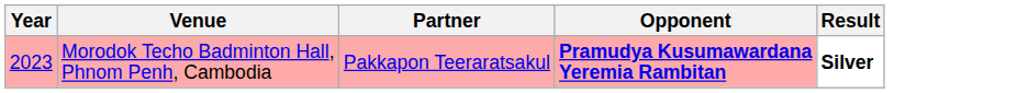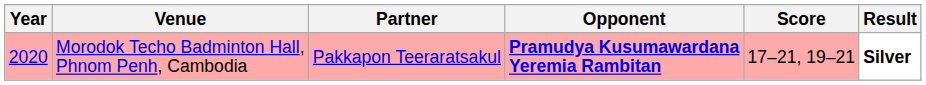 <table class="sortable wikitable" style="font-size: 90%">
 <tr>
 <th>Year</th>
 <th>Venue</th>
 <th>Partner</th>
 <th>Opponent</th>
+<th>Score</th>
 <th>Result</th>
 </tr>
 <tr style="background:#FFAAAA">
-<td align="center"><a href='#'>2023</a></td>
+<td align="center"><a href='#'>2020</a></td>
 <td align="left"><a href='#'>Morodok Techo Badminton Hall</a>,<br><a href='#'>Phnom Penh</a>, Cambodia</td>
 <td align="left"> <a href='#'>Pakkapon Teeraratsakul</a></td>
 <td align="left"><strong> <a href='#'>Pramudya Kusumawardana</a><br> <a href='#'>Yeremia Rambitan</a></strong></td>
+<td align="left">17–21, 19–21</td>
 <td style="text-align:left; background:white"> <strong>Silver</strong></td>
 </tr>
 </table>
